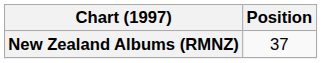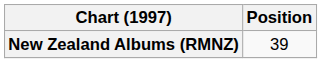 <table class="wikitable plainrowheaders" style="text-align:center">
 <tr>
 <th scope="col">Chart (1997)</th>
 <th scope="col">Position</th>
 </tr>
 <tr>
 <th scope="row">New Zealand Albums (RMNZ)</th>
-<td>37</td>
+<td>39</td>
 </tr>
 <tr>
 </tr>
 </table>
